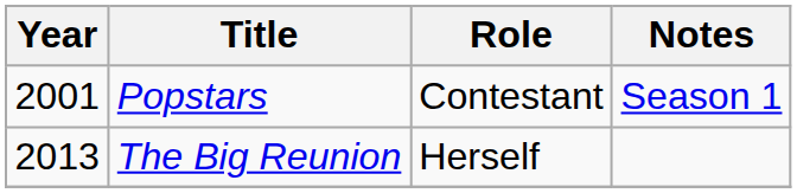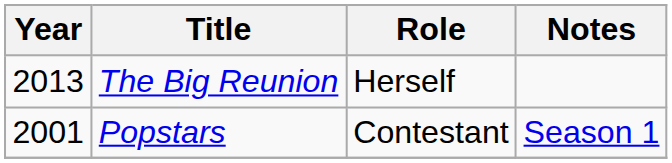 <table class="wikitable">
 <tr>
 <th>Year</th>
 <th>Title</th>
 <th>Role</th>
 <th class="unsortable">Notes</th>
 </tr>
 <tr>
+<td>2013</td>
+<td><em><a href='#'>The Big Reunion</a></em></td>
+<td>Herself</td>
+<td></td>
+</tr>
+<tr>
 <td>2001</td>
 <td><em><a href='#'>Popstars</a></em></td>
 <td>Contestant</td>
 <td><a href='#'>Season 1</a></td>
 </tr>
 <tr>
-<td>2013</td>
-<td><em><a href='#'>The Big Reunion</a></em></td>
-<td>Herself</td>
-<td></td>
-</tr>
-<tr>
 </tr>
 </table>
